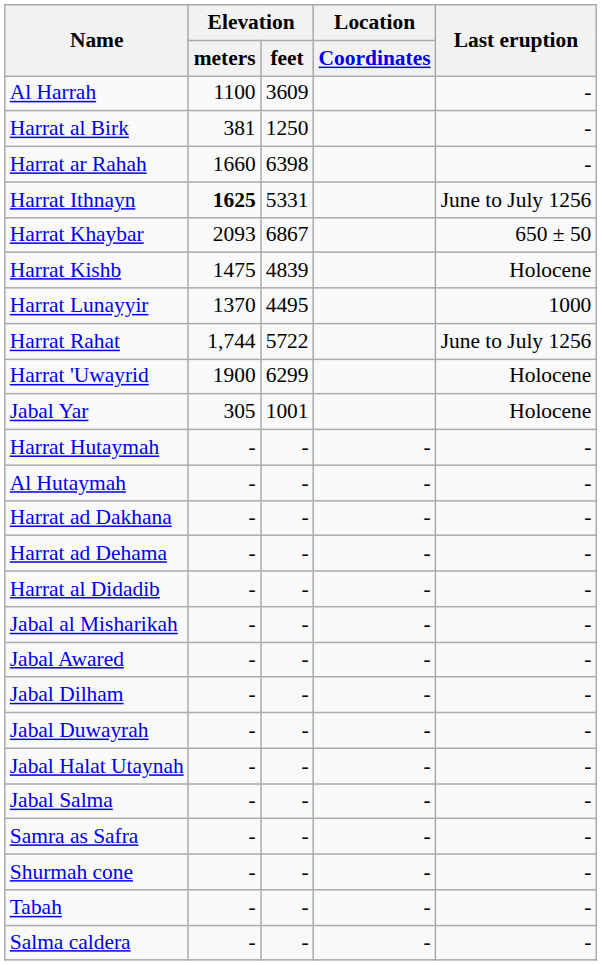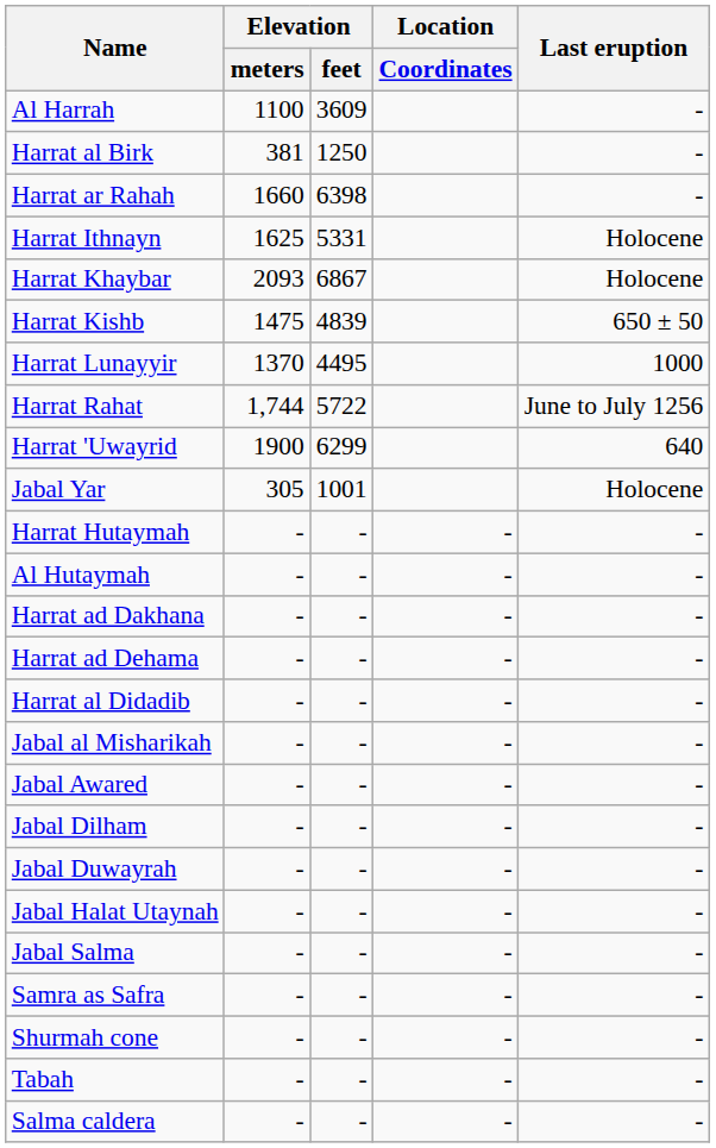 <table class="wikitable" style="font-size: 90%; text-align: left; ">
 <tr>
 <th rowspan="2">Name</th>
 <th colspan ="2">Elevation</th>
 <th>Location</th>
 <th rowspan="2">Last eruption</th>
 </tr>
 <tr>
 <th>meters</th>
 <th>feet</th>
 <th><a href='#'>Coordinates</a></th>
 </tr>
 <tr align="right">
 <td align="left"><a href='#'>Al Harrah</a></td>
 <td>1100</td>
 <td>3609</td>
 <td></td>
 <td>-</td>
 </tr>
 <tr align="right">
 <td align="left"><a href='#'>Harrat al Birk</a></td>
 <td>381</td>
 <td>1250</td>
 <td></td>
 <td>-</td>
 </tr>
 <tr align="right">
 <td align="left"><a href='#'>Harrat ar Rahah</a></td>
 <td>1660</td>
 <td>6398</td>
 <td></td>
 <td>-</td>
 </tr>
 <tr align="right">
 <td align="left"><a href='#'>Harrat Ithnayn</a></td>
-<td><strong>1625</strong></td>
+<td>1625</td>
 <td>5331</td>
 <td></td>
-<td>June to July 1256</td>
+<td>Holocene</td>
 </tr>
 <tr align="right">
 <td align="left"><a href='#'>Harrat Khaybar</a></td>
 <td>2093</td>
 <td>6867</td>
 <td></td>
-<td>650 ± 50</td>
+<td>Holocene</td>
 </tr>
 <tr align="right">
 <td align="left"><a href='#'>Harrat Kishb</a></td>
 <td>1475</td>
 <td>4839</td>
 <td></td>
-<td>Holocene</td>
+<td>650 ± 50</td>
 </tr>
 <tr align="right">
 <td align="left"><a href='#'>Harrat Lunayyir</a></td>
 <td>1370</td>
 <td>4495</td>
 <td></td>
 <td>1000</td>
 </tr>
 <tr align="right">
 <td align="left"><a href='#'>Harrat Rahat</a></td>
 <td>1,744</td>
 <td>5722</td>
 <td></td>
 <td>June to July 1256</td>
 </tr>
 <tr align="right">
 <td align="left"><a href='#'>Harrat 'Uwayrid</a></td>
 <td>1900</td>
 <td>6299</td>
 <td></td>
-<td>Holocene</td>
+<td>640</td>
 </tr>
 <tr align="right">
 <td align="left"><a href='#'>Jabal Yar</a></td>
 <td>305</td>
 <td>1001</td>
 <td></td>
 <td>Holocene</td>
 </tr>
 <tr align="right">
 <td align="left"><a href='#'>Harrat Hutaymah</a></td>
 <td>-</td>
 <td>-</td>
 <td>-</td>
 <td>-</td>
 </tr>
 <tr align="right">
 <td align="left"><a href='#'>Al Hutaymah</a></td>
 <td>-</td>
 <td>-</td>
 <td>-</td>
 <td>-</td>
 </tr>
 <tr align="right">
 <td align="left"><a href='#'>Harrat ad Dakhana</a></td>
 <td>-</td>
 <td>-</td>
 <td>-</td>
 <td>-</td>
 </tr>
 <tr align="right">
 <td align="left"><a href='#'>Harrat ad Dehama</a></td>
 <td>-</td>
 <td>-</td>
 <td>-</td>
 <td>-</td>
 </tr>
 <tr align="right">
 <td align="left"><a href='#'>Harrat al Didadib</a></td>
 <td>-</td>
 <td>-</td>
 <td>-</td>
 <td>-</td>
 </tr>
 <tr align="right">
 <td align="left"><a href='#'>Jabal al Misharikah</a></td>
 <td>-</td>
 <td>-</td>
 <td>-</td>
 <td>-</td>
 </tr>
 <tr align="right">
 <td align="left"><a href='#'>Jabal Awared</a></td>
 <td>-</td>
 <td>-</td>
 <td>-</td>
 <td>-</td>
 </tr>
 <tr align="right">
 <td align="left"><a href='#'>Jabal Dilham</a></td>
 <td>-</td>
 <td>-</td>
 <td>-</td>
 <td>-</td>
 </tr>
 <tr align="right">
 <td align="left"><a href='#'>Jabal Duwayrah</a></td>
 <td>-</td>
 <td>-</td>
 <td>-</td>
 <td>-</td>
 </tr>
 <tr align="right">
 <td align="left"><a href='#'>Jabal Halat Utaynah</a></td>
 <td>-</td>
 <td>-</td>
 <td>-</td>
 <td>-</td>
 </tr>
 <tr align="right">
 <td align="left"><a href='#'>Jabal Salma</a></td>
 <td>-</td>
 <td>-</td>
 <td>-</td>
 <td>-</td>
 </tr>
 <tr align="right">
 <td align="left"><a href='#'>Samra as Safra</a></td>
 <td>-</td>
 <td>-</td>
 <td>-</td>
 <td>-</td>
 </tr>
 <tr align="right">
 <td align="left"><a href='#'>Shurmah cone</a></td>
 <td>-</td>
 <td>-</td>
 <td>-</td>
 <td>-</td>
 </tr>
 <tr align="right">
 <td align="left"><a href='#'>Tabah</a></td>
 <td>-</td>
 <td>-</td>
 <td>-</td>
 <td>-</td>
 </tr>
 <tr align="right">
 <td align="left"><a href='#'>Salma caldera</a></td>
 <td>-</td>
 <td>-</td>
 <td>-</td>
 <td>-</td>
 </tr>
 </table>
